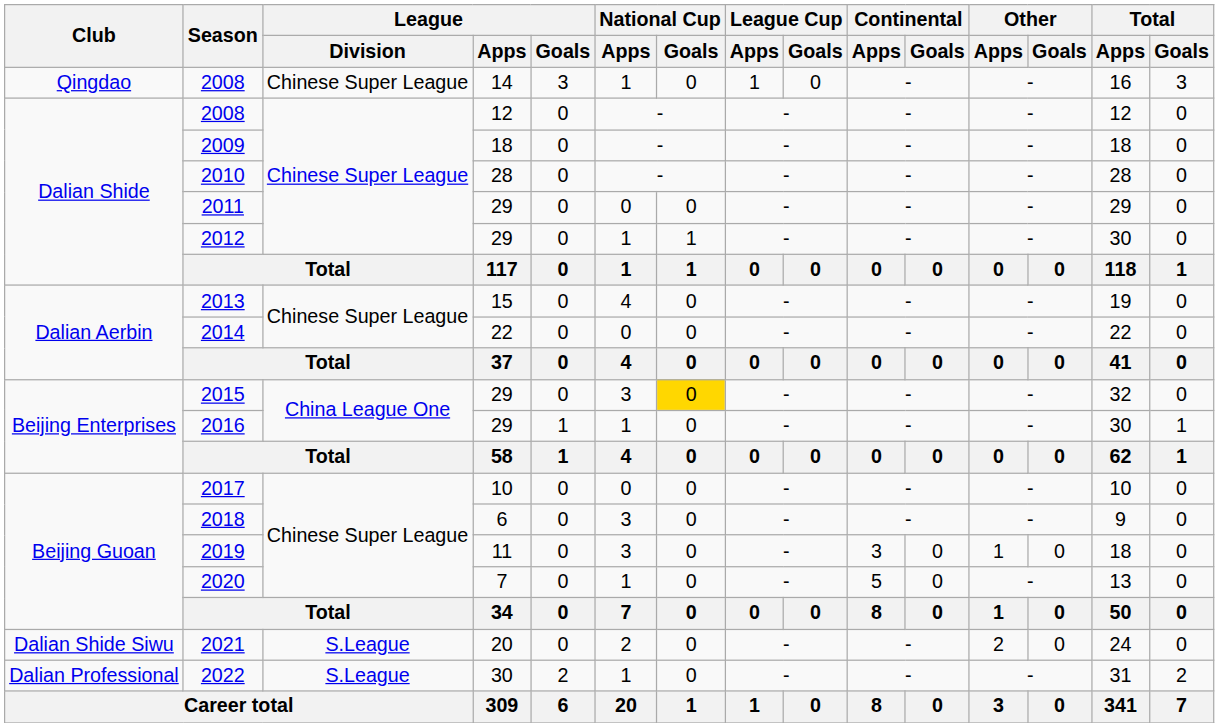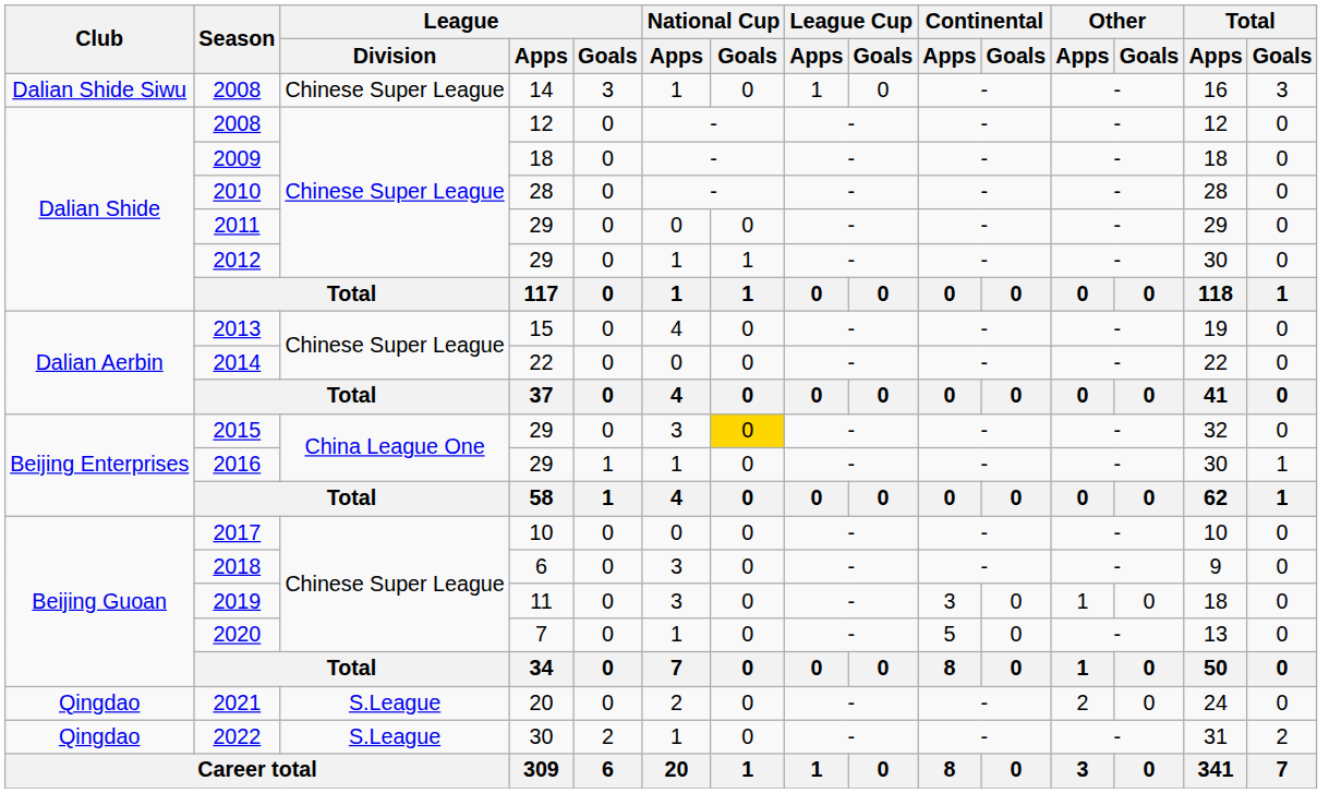 <table class="wikitable" style="text-align: center">
 <tr>
 <th rowspan="2">Club</th>
 <th rowspan="2">Season</th>
 <th colspan="3">League</th>
 <th colspan="2">National Cup</th>
 <th colspan="2">League Cup</th>
 <th colspan="2">Continental</th>
 <th colspan="2">Other</th>
 <th colspan="2">Total</th>
 </tr>
 <tr>
 <th>Division</th>
 <th>Apps</th>
 <th>Goals</th>
 <th>Apps</th>
 <th>Goals</th>
 <th>Apps</th>
 <th>Goals</th>
 <th>Apps</th>
 <th>Goals</th>
 <th>Apps</th>
 <th>Goals</th>
 <th>Apps</th>
 <th>Goals</th>
 </tr>
 <tr>
-<td><a href='#'>Qingdao</a></td>
+<td><a href='#'>Dalian Shide Siwu</a></td>
 <td><a href='#'>2008</a></td>
 <td>Chinese Super League</td>
 <td>14</td>
 <td>3</td>
 <td>1</td>
 <td>0</td>
 <td>1</td>
 <td>0</td>
 <td colspan="2">-</td>
 <td colspan="2">-</td>
 <td>16</td>
 <td>3</td>
 </tr>
 <tr>
 <td rowspan="6"><a href='#'>Dalian Shide</a></td>
 <td><a href='#'>2008</a></td>
 <td rowspan="5"><a href='#'>Chinese Super League</a></td>
 <td>12</td>
 <td>0</td>
 <td colspan="2">-</td>
 <td colspan="2">-</td>
 <td colspan="2">-</td>
 <td colspan="2">-</td>
 <td>12</td>
 <td>0</td>
 </tr>
 <tr>
 <td><a href='#'>2009</a></td>
 <td>18</td>
 <td>0</td>
 <td colspan="2">-</td>
 <td colspan="2">-</td>
 <td colspan="2">-</td>
 <td colspan="2">-</td>
 <td>18</td>
 <td>0</td>
 </tr>
 <tr>
 <td><a href='#'>2010</a></td>
 <td>28</td>
 <td>0</td>
 <td colspan="2">-</td>
 <td colspan="2">-</td>
 <td colspan="2">-</td>
 <td colspan="2">-</td>
 <td>28</td>
 <td>0</td>
 </tr>
 <tr>
 <td><a href='#'>2011</a></td>
 <td>29</td>
 <td>0</td>
 <td>0</td>
 <td>0</td>
 <td colspan="2">-</td>
 <td colspan="2">-</td>
 <td colspan="2">-</td>
 <td>29</td>
 <td>0</td>
 </tr>
 <tr>
 <td><a href='#'>2012</a></td>
 <td>29</td>
 <td>0</td>
 <td>1</td>
 <td>1</td>
 <td colspan="2">-</td>
 <td colspan="2">-</td>
 <td colspan="2">-</td>
 <td>30</td>
 <td>0</td>
 </tr>
 <tr>
 <th colspan="2"><strong>Total</strong></th>
 <th>117</th>
 <th>0</th>
 <th>1</th>
 <th>1</th>
 <th>0</th>
 <th>0</th>
 <th>0</th>
 <th>0</th>
 <th>0</th>
 <th>0</th>
 <th>118</th>
 <th>1</th>
 </tr>
 <tr>
 <td rowspan="3"><a href='#'>Dalian Aerbin</a></td>
 <td><a href='#'>2013</a></td>
 <td rowspan="2">Chinese Super League</td>
 <td>15</td>
 <td>0</td>
 <td>4</td>
 <td>0</td>
 <td colspan="2">-</td>
 <td colspan="2">-</td>
 <td colspan="2">-</td>
 <td>19</td>
 <td>0</td>
 </tr>
 <tr>
 <td><a href='#'>2014</a></td>
 <td>22</td>
 <td>0</td>
 <td>0</td>
 <td>0</td>
 <td colspan="2">-</td>
 <td colspan="2">-</td>
 <td colspan="2">-</td>
 <td>22</td>
 <td>0</td>
 </tr>
 <tr>
 <th colspan="2"><strong>Total</strong></th>
 <th>37</th>
 <th>0</th>
 <th>4</th>
 <th>0</th>
 <th>0</th>
 <th>0</th>
 <th>0</th>
 <th>0</th>
 <th>0</th>
 <th>0</th>
 <th>41</th>
 <th>0</th>
 </tr>
 <tr>
 <td rowspan="3"><a href='#'>Beijing Enterprises</a></td>
 <td><a href='#'>2015</a></td>
 <td rowspan="2"><a href='#'>China League One</a></td>
 <td>29</td>
 <td>0</td>
 <td>3</td>
 <td style="background: gold;">0</td>
 <td colspan="2">-</td>
 <td colspan="2">-</td>
 <td colspan="2">-</td>
 <td>32</td>
 <td>0</td>
 </tr>
 <tr>
 <td><a href='#'>2016</a></td>
 <td>29</td>
 <td>1</td>
 <td>1</td>
 <td>0</td>
 <td colspan="2">-</td>
 <td colspan="2">-</td>
 <td colspan="2">-</td>
 <td>30</td>
 <td>1</td>
 </tr>
 <tr>
 <th colspan="2"><strong>Total</strong></th>
 <th>58</th>
 <th>1</th>
 <th>4</th>
 <th>0</th>
 <th>0</th>
 <th>0</th>
 <th>0</th>
 <th>0</th>
 <th>0</th>
 <th>0</th>
 <th>62</th>
 <th>1</th>
 </tr>
 <tr>
 <td rowspan="5"><a href='#'>Beijing Guoan</a></td>
 <td><a href='#'>2017</a></td>
 <td rowspan="4">Chinese Super League</td>
 <td>10</td>
 <td>0</td>
 <td>0</td>
 <td>0</td>
 <td colspan="2">-</td>
 <td colspan="2">-</td>
 <td colspan="2">-</td>
 <td>10</td>
 <td>0</td>
 </tr>
 <tr>
 <td><a href='#'>2018</a></td>
 <td>6</td>
 <td>0</td>
 <td>3</td>
 <td>0</td>
 <td colspan="2">-</td>
 <td colspan="2">-</td>
 <td colspan="2">-</td>
 <td>9</td>
 <td>0</td>
 </tr>
 <tr>
 <td><a href='#'>2019</a></td>
 <td>11</td>
 <td>0</td>
 <td>3</td>
 <td>0</td>
 <td colspan="2">-</td>
 <td>3</td>
 <td>0</td>
 <td>1</td>
 <td>0</td>
 <td>18</td>
 <td>0</td>
 </tr>
 <tr>
 <td><a href='#'>2020</a></td>
 <td>7</td>
 <td>0</td>
 <td>1</td>
 <td>0</td>
 <td colspan="2">-</td>
 <td>5</td>
 <td>0</td>
 <td colspan="2">-</td>
 <td>13</td>
 <td>0</td>
 </tr>
 <tr>
 <th colspan="2"><strong>Total</strong></th>
 <th>34</th>
 <th>0</th>
 <th>7</th>
 <th>0</th>
 <th>0</th>
 <th>0</th>
 <th>8</th>
 <th>0</th>
 <th>1</th>
 <th>0</th>
 <th>50</th>
 <th>0</th>
 </tr>
 <tr>
-<td><a href='#'>Dalian Shide Siwu</a></td>
+<td><a href='#'>Qingdao</a></td>
 <td><a href='#'>2021</a></td>
 <td><a href='#'>S.League</a></td>
 <td>20</td>
 <td>0</td>
 <td>2</td>
 <td>0</td>
 <td colspan="2">-</td>
 <td colspan="2">-</td>
 <td>2</td>
 <td>0</td>
 <td>24</td>
 <td>0</td>
 </tr>
 <tr>
-<td><a href='#'>Dalian Professional</a></td>
+<td><a href='#'>Qingdao</a></td>
 <td><a href='#'>2022</a></td>
 <td><a href='#'>S.League</a></td>
 <td>30</td>
 <td>2</td>
 <td>1</td>
 <td>0</td>
 <td colspan="2">-</td>
 <td colspan="2">-</td>
 <td colspan="2">-</td>
 <td>31</td>
 <td>2</td>
 </tr>
 <tr>
 <th colspan=3>Career total</th>
 <th>309</th>
 <th>6</th>
 <th>20</th>
 <th>1</th>
 <th>1</th>
 <th>0</th>
 <th>8</th>
 <th>0</th>
 <th>3</th>
 <th>0</th>
 <th>341</th>
 <th>7</th>
 </tr>
 </table>
